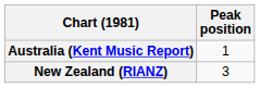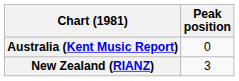 <table class="wikitable sortable plainrowheaders" style="text-align:center">
 <tr>
 <th>Chart (1981)</th>
 <th>Peak<br>position</th>
 </tr>
 <tr>
 <th scope="row">Australia (<a href='#'>Kent Music Report</a>)</th>
-<td>1</td>
+<td>0</td>
 </tr>
 <tr>
 <th scope="row">New Zealand (<a href='#'>RIANZ</a>)</th>
 <td>3</td>
 </tr>
 </table>
